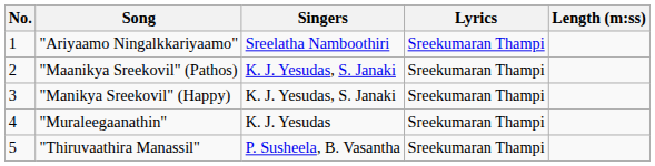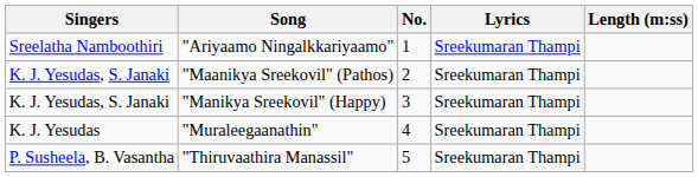 <table class="wikitable" style="font-size:95%;">
 <tr>
+<th>Singers</th>
+<th>Song</th>
 <th>No.</th>
-<th>Song</th>
-<th>Singers</th>
 <th>Lyrics</th>
 <th>Length (m:ss)</th>
 </tr>
 <tr>
+<td><a href='#'>Sreelatha Namboothiri</a></td>
+<td>"Ariyaamo Ningalkkariyaamo"</td>
 <td>1</td>
-<td>"Ariyaamo Ningalkkariyaamo"</td>
-<td><a href='#'>Sreelatha Namboothiri</a></td>
 <td><a href='#'>Sreekumaran Thampi</a></td>
 <td></td>
 </tr>
 <tr>
+<td><a href='#'>K. J. Yesudas</a>, <a href='#'>S. Janaki</a></td>
+<td>"Maanikya Sreekovil" (Pathos)</td>
 <td>2</td>
-<td>"Maanikya Sreekovil" (Pathos)</td>
-<td><a href='#'>K. J. Yesudas</a>, <a href='#'>S. Janaki</a></td>
 <td>Sreekumaran Thampi</td>
 <td></td>
 </tr>
 <tr>
+<td>K. J. Yesudas, S. Janaki</td>
+<td>"Manikya Sreekovil" (Happy)</td>
 <td>3</td>
-<td>"Manikya Sreekovil" (Happy)</td>
-<td>K. J. Yesudas, S. Janaki</td>
 <td>Sreekumaran Thampi</td>
 <td></td>
 </tr>
 <tr>
+<td>K. J. Yesudas</td>
+<td>"Muraleegaanathin"</td>
 <td>4</td>
-<td>"Muraleegaanathin"</td>
-<td>K. J. Yesudas</td>
 <td>Sreekumaran Thampi</td>
 <td></td>
 </tr>
 <tr>
+<td><a href='#'>P. Susheela</a>, B. Vasantha</td>
+<td>"Thiruvaathira Manassil"</td>
 <td>5</td>
-<td>"Thiruvaathira Manassil"</td>
-<td><a href='#'>P. Susheela</a>, B. Vasantha</td>
 <td>Sreekumaran Thampi</td>
 <td></td>
 </tr>
 </table>
